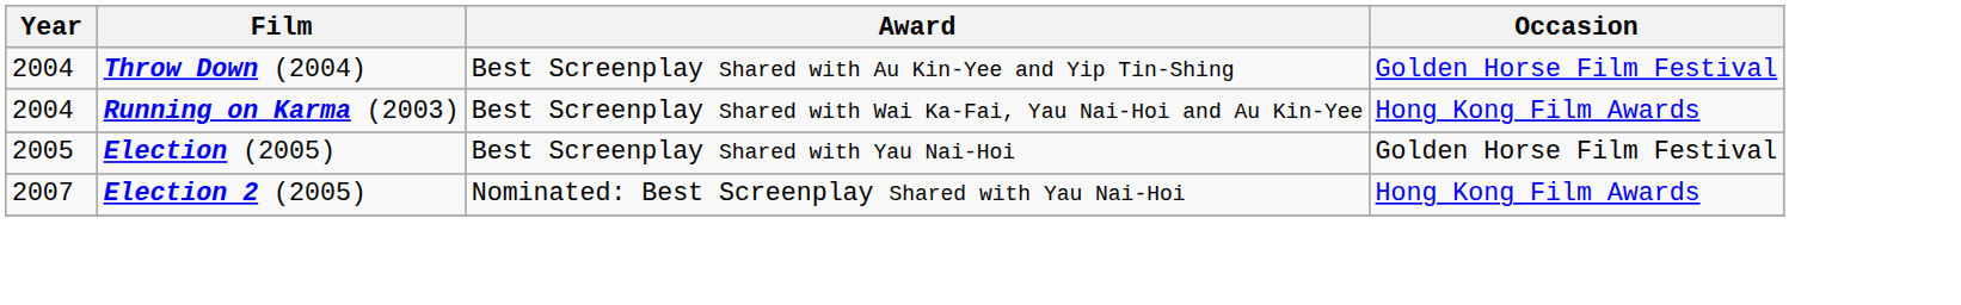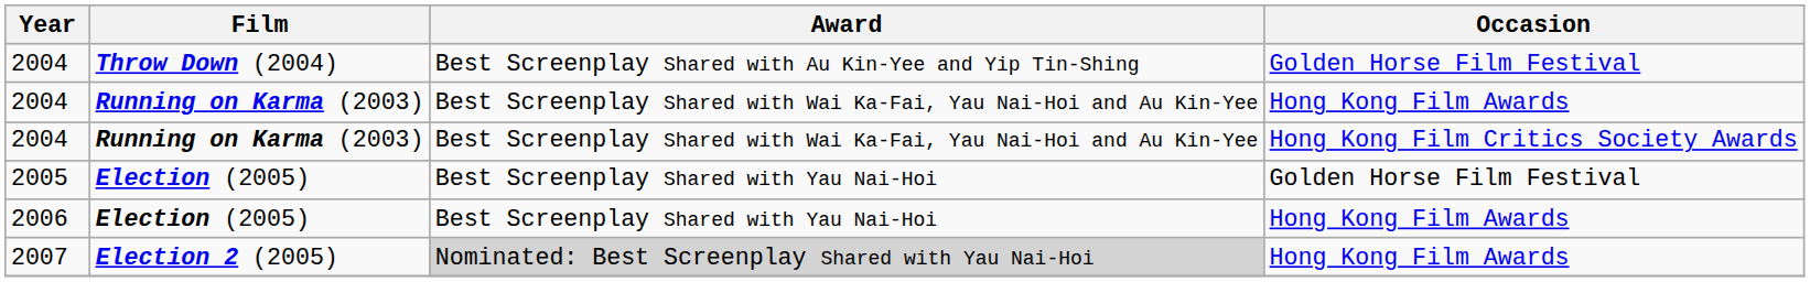 <table class="wikitable">
 <tr>
 <th align="left" valign="top" width="40">Year</th>
 <th align="left" valign="top">Film</th>
 <th align="left" valign="top">Award</th>
 <th align="left" valign="top">Occasion</th>
 </tr>
 <tr>
 <td align="left" valign="top">2004</td>
 <td align="left" valign="top"><strong><em><a href='#'>Throw Down</a></em></strong> (2004)</td>
 <td align="left" valign="top">Best Screenplay <small> Shared with Au Kin-Yee and Yip Tin-Shing </small></td>
 <td align="left" valign="top"><a href='#'>Golden Horse Film Festival</a></td>
 </tr>
 <tr>
 <td align="left" valign="top">2004</td>
 <td align="left" valign="top"><strong><em><a href='#'>Running on Karma</a></em></strong> (2003)</td>
 <td align="left" valign="top">Best Screenplay <small> Shared with Wai Ka-Fai, Yau Nai-Hoi and Au Kin-Yee</small></td>
 <td align="left" valign="top"><a href='#'>Hong Kong Film Awards</a></td>
 </tr>
 <tr>
+<td align="left" valign="top">2004</td>
+<td align="left" valign="top"><strong><em>Running on Karma</em></strong> (2003)</td>
+<td align="left" valign="top">Best Screenplay <small> Shared with Wai Ka-Fai, Yau Nai-Hoi and Au Kin-Yee</small></td>
+<td align="left" valign="top"><a href='#'>Hong Kong Film Critics Society Awards</a></td>
+</tr>
+<tr>
 <td align="left" valign="top">2005</td>
 <td align="left" valign="top"><strong><em><a href='#'>Election</a></em></strong> (2005)</td>
 <td align="left" valign="top">Best Screenplay <small> Shared with Yau Nai-Hoi</small></td>
 <td align="left" valign="top">Golden Horse Film Festival</td>
 </tr>
 <tr>
+<td align="left" valign="top">2006</td>
+<td align="left" valign="top"><strong><em>Election</em></strong> (2005)</td>
+<td align="left" valign="top">Best Screenplay <small> Shared with Yau Nai-Hoi</small></td>
+<td align="left" valign="top"><a href='#'>Hong Kong Film Awards</a></td>
+</tr>
+<tr>
 <td align="left" valign="top">2007</td>
 <td align="left" valign="top"><strong><em><a href='#'>Election 2</a></em></strong> (2005)</td>
-<td align="left" valign="top">Nominated: Best Screenplay <small> Shared with Yau Nai-Hoi</small></td>
+<td align="left" valign="top" style="background: lightgrey;">Nominated: Best Screenplay <small> Shared with Yau Nai-Hoi</small></td>
 <td align="left" valign="top"><a href='#'>Hong Kong Film Awards</a></td>
 </tr>
 <tr>
 </tr>
 </table>
